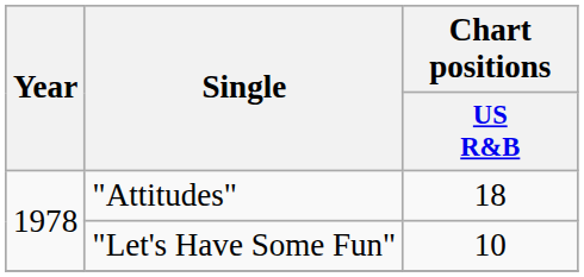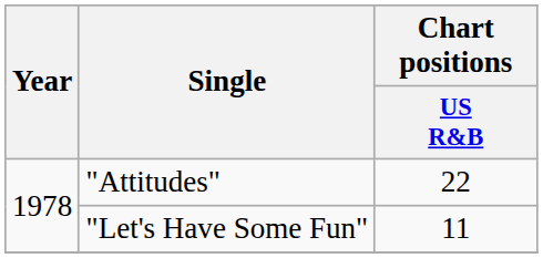 <table class="wikitable" style="text-align:center;">
 <tr>
 <th rowspan="2">Year</th>
 <th rowspan="2">Single</th>
 <th colspan="2">Chart positions</th>
 </tr>
 <tr style="font-size:smaller;">
 <th width="80"><a href='#'>US<br>R&B</a></th>
 </tr>
 <tr>
 <td rowspan="2">1978</td>
 <td align="left">"Attitudes"</td>
-<td>18</td>
+<td>22</td>
 </tr>
 <tr>
 <td align="left">"Let's Have Some Fun"</td>
-<td>10</td>
+<td>11</td>
 </tr>
 <tr>
 </tr>
 </table>
